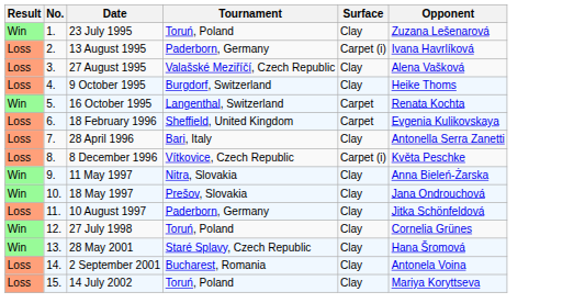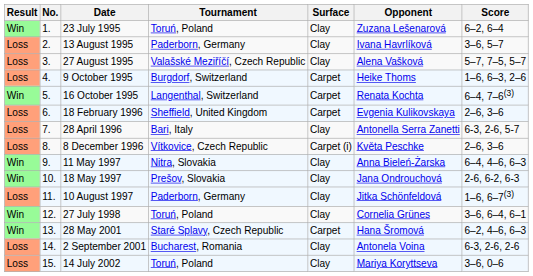 <table class="sortable wikitable" style="font-size:97%;">
 <tr>
 <th>Result</th>
 <th>No.</th>
 <th>Date</th>
 <th>Tournament</th>
 <th>Surface</th>
 <th>Opponent</th>
+<th>Score</th>
 </tr>
 <tr>
 <td style="background:#98fb98;">Win</td>
 <td>1.</td>
 <td>23 July 1995</td>
 <td><a href='#'>Toruń</a>, Poland</td>
 <td>Clay</td>
 <td> <a href='#'>Zuzana Lešenarová</a></td>
+<td>6–2, 6–4</td>
 </tr>
 <tr>
 <td style="background:#ffa07a;">Loss</td>
 <td>2.</td>
 <td>13 August 1995</td>
 <td><a href='#'>Paderborn</a>, Germany</td>
-<td>Carpet (i)</td>
+<td>Clay</td>
 <td> <a href='#'>Ivana Havrlíková</a></td>
+<td>3–6, 5–7</td>
 </tr>
 <tr>
 <td style="background:#ffa07a;">Loss</td>
 <td>3.</td>
 <td>27 August 1995</td>
 <td><a href='#'>Valašské Meziříčí</a>, Czech Republic</td>
 <td>Clay</td>
 <td> <a href='#'>Alena Vašková</a></td>
+<td>5–7, 7–5, 5–7</td>
 </tr>
 <tr style="background:#f0f8ff;">
 <td style="background:#ffa07a;">Loss</td>
 <td>4.</td>
 <td>9 October 1995</td>
 <td><a href='#'>Burgdorf</a>, Switzerland</td>
-<td>Clay</td>
+<td>Carpet</td>
 <td> <a href='#'>Heike Thoms</a></td>
+<td>1–6, 6–3, 2–6</td>
 </tr>
 <tr style="background:#f0f8ff;">
 <td style="background:#98fb98;">Win</td>
 <td>5.</td>
 <td>16 October 1995</td>
 <td><a href='#'>Langenthal</a>, Switzerland</td>
 <td>Carpet</td>
 <td> <a href='#'>Renata Kochta</a></td>
+<td>6–4, 7–6<sup>(3)</sup></td>
 </tr>
 <tr bgcolor="#f0f8ff">
 <td style="background:#ffa07a;">Loss</td>
 <td>6.</td>
 <td>18 February 1996</td>
 <td><a href='#'>Sheffield</a>, United Kingdom</td>
 <td>Carpet</td>
 <td> <a href='#'>Evgenia Kulikovskaya</a></td>
+<td>2–6, 3–6</td>
 </tr>
 <tr>
 <td style="background:#ffa07a;">Loss</td>
 <td>7.</td>
 <td>28 April 1996</td>
 <td><a href='#'>Bari</a>, Italy</td>
 <td>Clay</td>
 <td> <a href='#'>Antonella Serra Zanetti</a></td>
+<td>6-3, 2-6, 5-7</td>
 </tr>
 <tr>
 <td style="background:#ffa07a;">Loss</td>
 <td>8.</td>
 <td>8 December 1996</td>
 <td><a href='#'>Vítkovice</a>, Czech Republic</td>
 <td>Carpet (i)</td>
 <td> <a href='#'>Květa Peschke</a></td>
+<td>2–6, 3–6</td>
 </tr>
 <tr bgcolor="#f0f8ff">
 <td style="background:#98fb98;">Win</td>
 <td>9.</td>
 <td>11 May 1997</td>
 <td><a href='#'>Nitra</a>, Slovakia</td>
 <td>Clay</td>
 <td> <a href='#'>Anna Bieleń-Żarska</a></td>
+<td>6–4, 4–6, 6–3</td>
 </tr>
 <tr bgcolor="#f0f8ff">
 <td style="background:#98fb98;">Win</td>
 <td>10.</td>
 <td>18 May 1997</td>
 <td><a href='#'>Prešov</a>, Slovakia</td>
 <td>Clay</td>
 <td> <a href='#'>Jana Ondrouchová</a></td>
+<td>2-6, 6-2, 6-3</td>
 </tr>
 <tr style="background:#f0f8ff;">
 <td style="background:#ffa07a;">Loss</td>
 <td>11.</td>
 <td>10 August 1997</td>
 <td><a href='#'>Paderborn</a>, Germany</td>
 <td>Clay</td>
 <td> <a href='#'>Jitka Schönfeldová</a></td>
+<td>1–6, 6–7<sup>(3)</sup></td>
 </tr>
 <tr>
 <td style="background:#98fb98;">Win</td>
 <td>12.</td>
 <td>27 July 1998</td>
 <td><a href='#'>Toruń</a>, Poland</td>
 <td>Clay</td>
 <td> <a href='#'>Cornelia Grünes</a></td>
+<td>3–6, 6–4, 6–1</td>
 </tr>
 <tr style="background:#f0f8ff;">
 <td style="background:#98fb98;">Win</td>
 <td>13.</td>
 <td>28 May 2001</td>
 <td><a href='#'>Staré Splavy</a>, Czech Republic</td>
-<td>Clay</td>
+<td>Carpet</td>
 <td> <a href='#'>Hana Šromová</a></td>
+<td>6–2, 4–6, 6–3</td>
 </tr>
 <tr style="background:#f0f8ff;">
 <td style="background:#ffa07a;">Loss</td>
 <td>14.</td>
 <td>2 September 2001</td>
 <td><a href='#'>Bucharest</a>, Romania</td>
 <td>Clay</td>
 <td> <a href='#'>Antonela Voina</a></td>
+<td>6-3, 2-6, 2-6</td>
 </tr>
 <tr style="background:#f0f8ff;">
 <td style="background:#ffa07a;">Loss</td>
 <td>15.</td>
 <td>14 July 2002</td>
 <td><a href='#'>Toruń</a>, Poland</td>
 <td>Clay</td>
 <td> <a href='#'>Mariya Koryttseva</a></td>
+<td>3–6, 0–6</td>
 </tr>
 </table>
